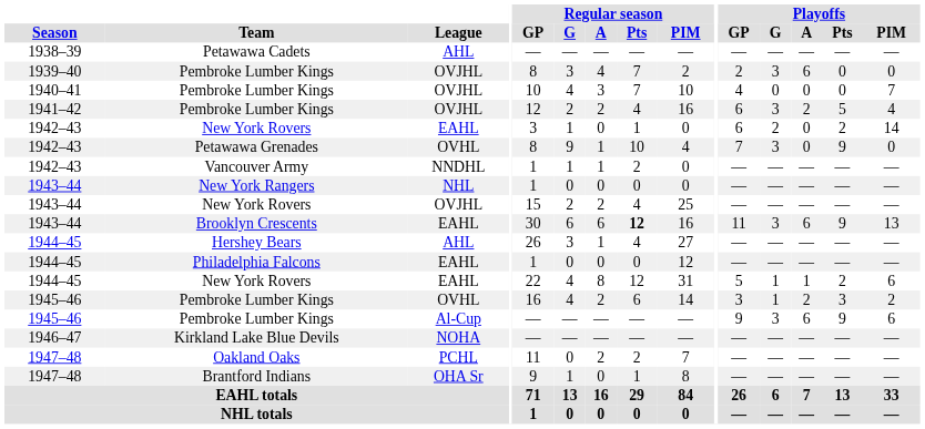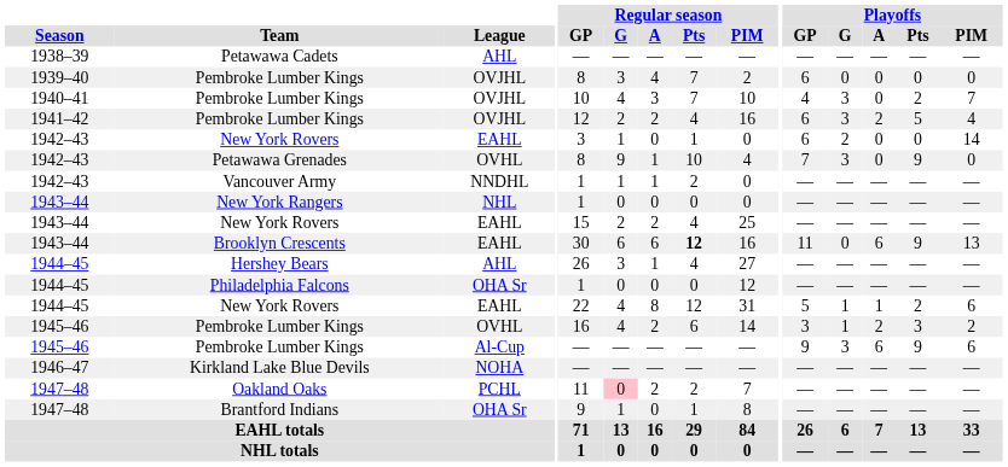 <table border="0" cellpadding="1" cellspacing="0" style="text-align:center; width:60em">
 <tr bgcolor="#e0e0e0">
 <th colspan="3" bgcolor="#ffffff"></th>
 <th rowspan="100" bgcolor="#ffffff"></th>
 <th colspan="5"><a href='#'>Regular season</a></th>
 <th rowspan="100" bgcolor="#ffffff"></th>
 <th colspan="5"><a href='#'>Playoffs</a></th>
 </tr>
 <tr bgcolor="#e0e0e0">
 <th><a href='#'>Season</a></th>
 <th>Team</th>
 <th>League</th>
 <th>GP</th>
 <th><a href='#'>G</a></th>
 <th><a href='#'>A</a></th>
 <th><a href='#'>Pts</a></th>
 <th><a href='#'>PIM</a></th>
 <th>GP</th>
 <th>G</th>
 <th>A</th>
 <th>Pts</th>
 <th>PIM</th>
 </tr>
 <tr>
 <td>1938–39</td>
 <td>Petawawa Cadets</td>
 <td><a href='#'>AHL</a></td>
 <td>—</td>
 <td>—</td>
 <td>—</td>
 <td>—</td>
 <td>—</td>
 <td>—</td>
 <td>—</td>
 <td>—</td>
 <td>—</td>
 <td>—</td>
 </tr>
 <tr bgcolor="#f0f0f0">
 <td>1939–40</td>
 <td>Pembroke Lumber Kings</td>
 <td>OVJHL</td>
 <td>8</td>
 <td>3</td>
 <td>4</td>
 <td>7</td>
 <td>2</td>
-<td>2</td>
-<td>3</td>
 <td>6</td>
+<td>0</td>
+<td>0</td>
 <td>0</td>
 <td>0</td>
 </tr>
 <tr>
 <td>1940–41</td>
 <td>Pembroke Lumber Kings</td>
 <td>OVJHL</td>
 <td>10</td>
 <td>4</td>
 <td>3</td>
 <td>7</td>
 <td>10</td>
 <td>4</td>
+<td>3</td>
 <td>0</td>
-<td>0</td>
-<td>0</td>
+<td>2</td>
 <td>7</td>
 </tr>
 <tr bgcolor="#f0f0f0">
 <td>1941–42</td>
 <td>Pembroke Lumber Kings</td>
 <td>OVJHL</td>
 <td>12</td>
 <td>2</td>
 <td>2</td>
 <td>4</td>
 <td>16</td>
 <td>6</td>
 <td>3</td>
 <td>2</td>
 <td>5</td>
 <td>4</td>
 </tr>
 <tr>
 <td>1942–43</td>
 <td><a href='#'>New York Rovers</a></td>
 <td><a href='#'>EAHL</a></td>
 <td>3</td>
 <td>1</td>
 <td>0</td>
 <td>1</td>
 <td>0</td>
 <td>6</td>
 <td>2</td>
 <td>0</td>
-<td>2</td>
+<td>0</td>
 <td>14</td>
 </tr>
 <tr bgcolor="#f0f0f0">
 <td>1942–43</td>
 <td>Petawawa Grenades</td>
 <td>OVHL</td>
 <td>8</td>
 <td>9</td>
 <td>1</td>
 <td>10</td>
 <td>4</td>
 <td>7</td>
 <td>3</td>
 <td>0</td>
 <td>9</td>
 <td>0</td>
 </tr>
 <tr>
 <td>1942–43</td>
 <td>Vancouver Army</td>
 <td>NNDHL</td>
 <td>1</td>
 <td>1</td>
 <td>1</td>
 <td>2</td>
 <td>0</td>
 <td>—</td>
 <td>—</td>
 <td>—</td>
 <td>—</td>
 <td>—</td>
 </tr>
 <tr bgcolor="#f0f0f0">
 <td><a href='#'>1943–44</a></td>
 <td><a href='#'>New York Rangers</a></td>
 <td><a href='#'>NHL</a></td>
 <td>1</td>
 <td>0</td>
 <td>0</td>
 <td>0</td>
 <td>0</td>
 <td>—</td>
 <td>—</td>
 <td>—</td>
 <td>—</td>
 <td>—</td>
 </tr>
 <tr>
 <td>1943–44</td>
 <td>New York Rovers</td>
-<td>OVJHL</td>
+<td>EAHL</td>
 <td>15</td>
 <td>2</td>
 <td>2</td>
 <td>4</td>
 <td>25</td>
 <td>—</td>
 <td>—</td>
 <td>—</td>
 <td>—</td>
 <td>—</td>
 </tr>
 <tr bgcolor="#f0f0f0">
 <td>1943–44</td>
 <td><a href='#'>Brooklyn Crescents</a></td>
 <td>EAHL</td>
 <td>30</td>
 <td>6</td>
 <td>6</td>
 <td><strong>12</strong></td>
 <td>16</td>
 <td>11</td>
-<td>3</td>
+<td>0</td>
 <td>6</td>
 <td>9</td>
 <td>13</td>
 </tr>
 <tr>
 <td><a href='#'>1944–45</a></td>
 <td><a href='#'>Hershey Bears</a></td>
 <td><a href='#'>AHL</a></td>
 <td>26</td>
 <td>3</td>
 <td>1</td>
 <td>4</td>
 <td>27</td>
 <td>—</td>
 <td>—</td>
 <td>—</td>
 <td>—</td>
 <td>—</td>
 </tr>
 <tr bgcolor="#f0f0f0">
 <td>1944–45</td>
 <td><a href='#'>Philadelphia Falcons</a></td>
-<td>EAHL</td>
+<td><a href='#'>OHA Sr</a></td>
 <td>1</td>
 <td>0</td>
 <td>0</td>
 <td>0</td>
 <td>12</td>
 <td>—</td>
 <td>—</td>
 <td>—</td>
 <td>—</td>
 <td>—</td>
 </tr>
 <tr>
 <td>1944–45</td>
 <td>New York Rovers</td>
 <td>EAHL</td>
 <td>22</td>
 <td>4</td>
 <td>8</td>
 <td>12</td>
 <td>31</td>
 <td>5</td>
 <td>1</td>
 <td>1</td>
 <td>2</td>
 <td>6</td>
 </tr>
 <tr bgcolor="#f0f0f0">
 <td>1945–46</td>
 <td>Pembroke Lumber Kings</td>
 <td>OVHL</td>
 <td>16</td>
 <td>4</td>
 <td>2</td>
 <td>6</td>
 <td>14</td>
 <td>3</td>
 <td>1</td>
 <td>2</td>
 <td>3</td>
 <td>2</td>
 </tr>
 <tr>
 <td><a href='#'>1945–46</a></td>
 <td>Pembroke Lumber Kings</td>
 <td><a href='#'>Al-Cup</a></td>
 <td>—</td>
 <td>—</td>
 <td>—</td>
 <td>—</td>
 <td>—</td>
 <td>9</td>
 <td>3</td>
 <td>6</td>
 <td>9</td>
 <td>6</td>
 </tr>
 <tr bgcolor="#f0f0f0">
 <td>1946–47</td>
 <td>Kirkland Lake Blue Devils</td>
 <td><a href='#'>NOHA</a></td>
 <td>—</td>
 <td>—</td>
 <td>—</td>
 <td>—</td>
 <td>—</td>
 <td>—</td>
 <td>—</td>
 <td>—</td>
 <td>—</td>
 <td>—</td>
 </tr>
 <tr>
 <td><a href='#'>1947–48</a></td>
 <td><a href='#'>Oakland Oaks</a></td>
 <td><a href='#'>PCHL</a></td>
 <td>11</td>
-<td>0</td>
+<td style="background: pink;">0</td>
 <td>2</td>
 <td>2</td>
 <td>7</td>
 <td>—</td>
 <td>—</td>
 <td>—</td>
 <td>—</td>
 <td>—</td>
 </tr>
 <tr bgcolor="#f0f0f0">
 <td>1947–48</td>
 <td>Brantford Indians</td>
 <td><a href='#'>OHA Sr</a></td>
 <td>9</td>
 <td>1</td>
 <td>0</td>
 <td>1</td>
 <td>8</td>
 <td>—</td>
 <td>—</td>
 <td>—</td>
 <td>—</td>
 <td>—</td>
 </tr>
 <tr bgcolor="#e0e0e0">
 <th colspan="3">EAHL totals</th>
 <th>71</th>
 <th>13</th>
 <th>16</th>
 <th>29</th>
 <th>84</th>
 <th>26</th>
 <th>6</th>
 <th>7</th>
 <th>13</th>
 <th>33</th>
 </tr>
 <tr bgcolor="#e0e0e0">
 <th colspan="3">NHL totals</th>
 <th>1</th>
 <th>0</th>
 <th>0</th>
 <th>0</th>
 <th>0</th>
 <th>—</th>
 <th>—</th>
 <th>—</th>
 <th>—</th>
 <th>—</th>
 </tr>
 </table>
